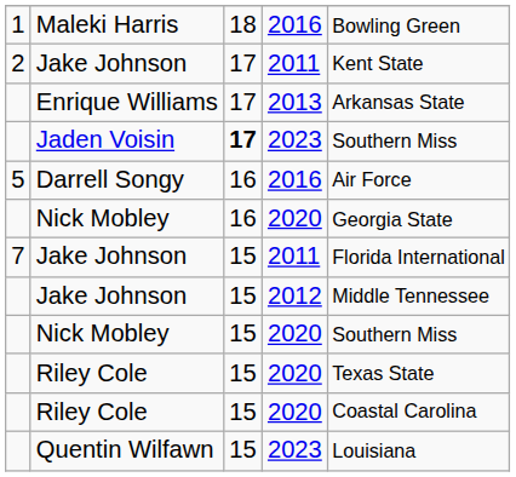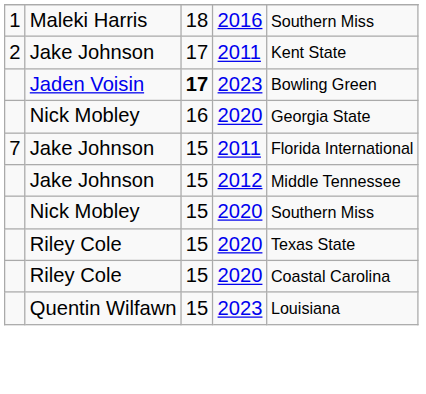 <table class="wikitable">
 <tr>
 </tr>
 <tr>
 <td>1</td>
 <td>Maleki Harris</td>
 <td>18</td>
 <td><a href='#'>2016</a></td>
-<td style="font-size:80%;">Bowling Green</td>
+<td style="font-size:80%;">Southern Miss</td>
 </tr>
 <tr>
 <td>2</td>
 <td>Jake Johnson</td>
 <td>17</td>
 <td><a href='#'>2011</a></td>
 <td style="font-size:80%;">Kent State</td>
 </tr>
 <tr>
 <td></td>
-<td>Enrique Williams</td>
-<td>17</td>
-<td><a href='#'>2013</a></td>
-<td style="font-size:80%;">Arkansas State</td>
-</tr>
-<tr>
-<td></td>
 <td><a href='#'>Jaden Voisin</a></td>
 <td><strong>17</strong></td>
 <td><a href='#'>2023</a></td>
-<td style="font-size:80%;">Southern Miss</td>
-</tr>
-<tr>
-<td>5</td>
-<td>Darrell Songy</td>
-<td>16</td>
-<td><a href='#'>2016</a></td>
-<td style="font-size:80%;">Air Force</td>
+<td style="font-size:80%;">Bowling Green</td>
 </tr>
 <tr>
 <td></td>
 <td>Nick Mobley</td>
 <td>16</td>
 <td><a href='#'>2020</a></td>
 <td style="font-size:80%;">Georgia State</td>
 </tr>
 <tr>
 <td>7</td>
 <td>Jake Johnson</td>
 <td>15</td>
 <td><a href='#'>2011</a></td>
 <td style="font-size:80%;">Florida International</td>
 </tr>
 <tr>
 <td></td>
 <td>Jake Johnson</td>
 <td>15</td>
 <td><a href='#'>2012</a></td>
 <td style="font-size:80%;">Middle Tennessee</td>
 </tr>
 <tr>
 <td></td>
 <td>Nick Mobley</td>
 <td>15</td>
 <td><a href='#'>2020</a></td>
 <td style="font-size:80%;">Southern Miss</td>
 </tr>
 <tr>
 <td></td>
 <td>Riley Cole</td>
 <td>15</td>
 <td><a href='#'>2020</a></td>
 <td style="font-size:80%;">Texas State</td>
 </tr>
 <tr>
 <td></td>
 <td>Riley Cole</td>
 <td>15</td>
 <td><a href='#'>2020</a></td>
 <td style="font-size:80%;">Coastal Carolina</td>
 </tr>
 <tr>
 <td></td>
 <td>Quentin Wilfawn</td>
 <td>15</td>
 <td><a href='#'>2023</a></td>
 <td style="font-size:80%;">Louisiana</td>
 </tr>
 </table>
